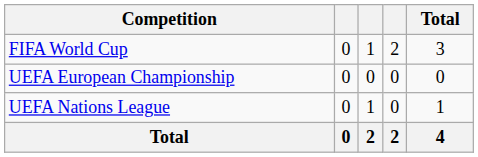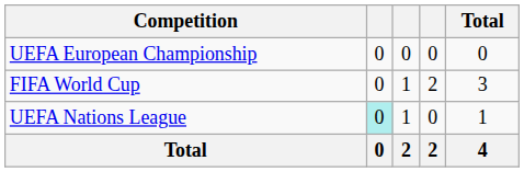 <table class="wikitable" style="width:30%; font-size:90%; text-align:center;">
 <tr>
 <th>Competition</th>
 <th></th>
 <th></th>
 <th></th>
 <th>Total</th>
 </tr>
 <tr>
+<td align="left"><a href='#'>UEFA European Championship</a></td>
+<td>0</td>
+<td>0</td>
+<td>0</td>
+<td>0</td>
+</tr>
+<tr>
 <td align=left><a href='#'>FIFA World Cup</a></td>
 <td>0</td>
 <td>1</td>
 <td>2</td>
 <td>3</td>
 </tr>
 <tr>
-<td align="left"><a href='#'>UEFA European Championship</a></td>
-<td>0</td>
-<td>0</td>
-<td>0</td>
-<td>0</td>
-</tr>
-<tr>
 <td align="left"><a href='#'>UEFA Nations League</a></td>
-<td>0</td>
+<td style="background: paleturquoise;">0</td>
 <td>1</td>
 <td>0</td>
 <td>1</td>
 </tr>
 <tr>
 <th>Total</th>
 <th>0</th>
 <th>2</th>
 <th>2</th>
 <th>4</th>
 </tr>
 </table>
